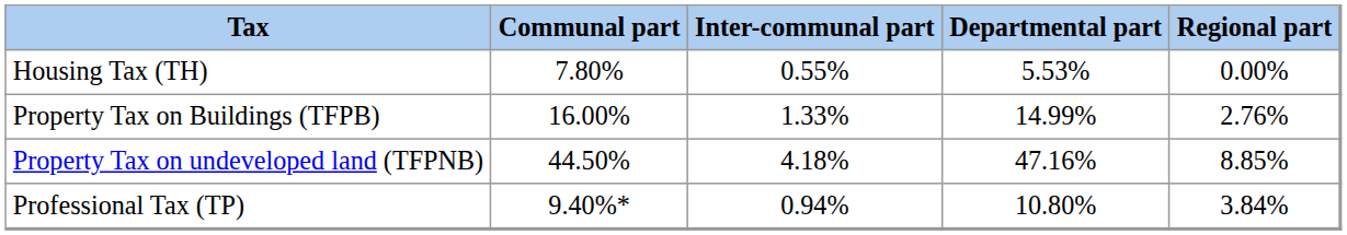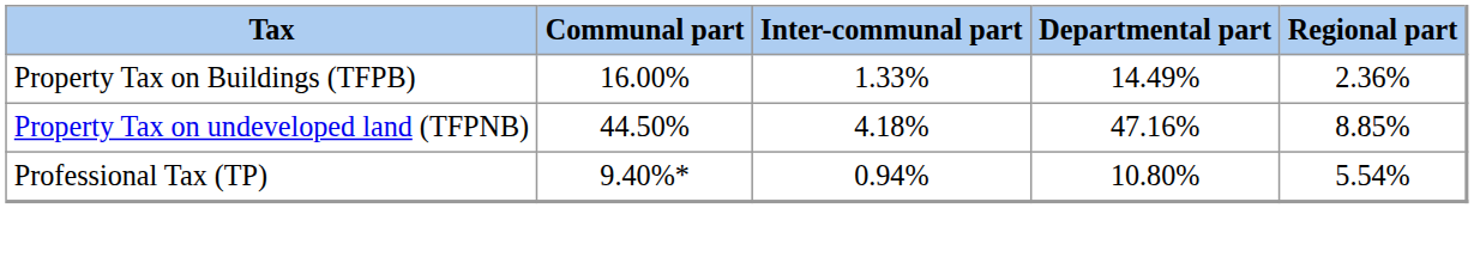 <table align="center" rules="all" cellspacing="0" cellpadding="4" style="border: 1px solid #999; border-right: 2px solid #999; border-bottom:2px solid #999; background: #FFFFFF">
 <tr style="background: #adcdf1">
 <th>Tax</th>
 <th>Communal part</th>
 <th>Inter-communal part</th>
 <th>Departmental part</th>
 <th>Regional part</th>
 </tr>
 <tr>
-<td>Housing Tax (TH)</td>
-<td align=center>7.80%</td>
-<td align=center>0.55%</td>
-<td align=center>5.53%</td>
-<td align=center>0.00%</td>
-</tr>
-<tr>
 <td>Property Tax on Buildings (TFPB)</td>
 <td align=center>16.00%</td>
 <td align=center>1.33%</td>
-<td align=center>14.99%</td>
-<td align=center>2.76%</td>
+<td align=center>14.49%</td>
+<td align=center>2.36%</td>
 </tr>
 <tr>
 <td><a href='#'>Property Tax on undeveloped land</a> (TFPNB)</td>
 <td align=center>44.50%</td>
 <td align=center>4.18%</td>
 <td align=center>47.16%</td>
 <td align=center>8.85%</td>
 </tr>
 <tr>
 <td>Professional Tax (TP)</td>
 <td align=center>9.40%*</td>
 <td align=center>0.94%</td>
 <td align=center>10.80%</td>
-<td align=center>3.84%</td>
+<td align=center>5.54%</td>
 </tr>
 </table>
